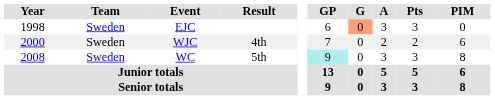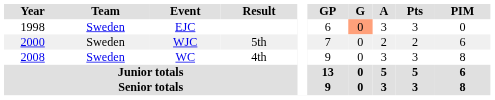 <table border="0" cellpadding="1" cellspacing="0" style="text-align:center; width:40em">
 <tr ALIGN="center" bgcolor="#e0e0e0">
 <th>Year</th>
 <th>Team</th>
 <th>Event</th>
 <th>Result</th>
 <th rowspan="99" bgcolor="#ffffff"> </th>
 <th>GP</th>
 <th>G</th>
 <th>A</th>
 <th>Pts</th>
 <th>PIM</th>
 </tr>
 <tr ALIGN="center">
 <td>1998</td>
 <td><a href='#'>Sweden</a></td>
 <td><a href='#'>EJC</a></td>
 <td></td>
 <td>6</td>
 <td style="background: lightsalmon;">0</td>
 <td>3</td>
 <td>3</td>
 <td>0</td>
 </tr>
 <tr ALIGN="center" bgcolor="#f0f0f0">
 <td><a href='#'>2000</a></td>
 <td>Sweden</td>
 <td><a href='#'>WJC</a></td>
-<td>4th</td>
+<td>5th</td>
 <td>7</td>
 <td>0</td>
 <td>2</td>
 <td>2</td>
 <td>6</td>
 </tr>
 <tr ALIGN="center">
 <td><a href='#'>2008</a></td>
 <td><a href='#'>Sweden</a></td>
 <td><a href='#'>WC</a></td>
-<td>5th</td>
-<td style="background: paleturquoise;">9</td>
+<td>4th</td>
+<td>9</td>
 <td>0</td>
 <td>3</td>
 <td>3</td>
 <td>8</td>
 </tr>
 <tr bgcolor="#e0e0e0">
 <th colspan="4">Junior totals</th>
 <th>13</th>
 <th>0</th>
 <th>5</th>
 <th>5</th>
 <th>6</th>
 </tr>
 <tr bgcolor="#e0e0e0">
 <th colspan="4">Senior totals</th>
 <th>9</th>
 <th>0</th>
 <th>3</th>
 <th>3</th>
 <th>8</th>
 </tr>
 </table>
